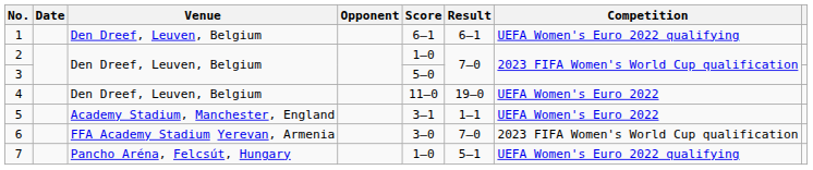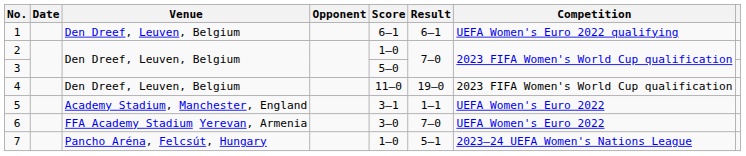 <table class="wikitable sortable">
 <tr>
 <th scope="col">No.</th>
 <th scope="col">Date</th>
 <th scope="col">Venue</th>
 <th scope="col">Opponent</th>
 <th scope="col">Score</th>
 <th scope="col">Result</th>
 <th scope="col">Competition</th>
 <th scope="col" class="unsortable"></th>
 </tr>
 <tr>
 <td style="text-align:center">1</td>
 <td></td>
 <td><a href='#'>Den Dreef</a>, <a href='#'>Leuven</a>, Belgium</td>
 <td></td>
 <td style="text-align:center">6–1</td>
 <td style="text-align:center">6–1</td>
 <td><a href='#'>UEFA Women's Euro 2022 qualifying</a></td>
 <td></td>
 </tr>
 <tr>
 <td align=center>2</td>
 <td rowspan="2"></td>
 <td rowspan="2">Den Dreef, Leuven, Belgium</td>
 <td rowspan="2"></td>
 <td style="text-align:center">1–0</td>
 <td rowspan="2" align="center">7–0</td>
 <td rowspan="2"><a href='#'>2023 FIFA Women's World Cup qualification</a></td>
 <td></td>
 </tr>
 <tr>
 <td style="text-align:center">3</td>
 <td style="text-align:center">5–0</td>
 </tr>
 <tr>
 <td style="text-align:center">4</td>
 <td></td>
 <td>Den Dreef, Leuven, Belgium</td>
 <td></td>
 <td style="text-align:center">11–0</td>
 <td style="text-align:center">19–0</td>
-<td><a href='#'>UEFA Women's Euro 2022</a></td>
+<td>2023 FIFA Women's World Cup qualification</td>
 <td></td>
 </tr>
 <tr>
 <td style="text-align:center">5</td>
 <td></td>
 <td><a href='#'>Academy Stadium</a>, <a href='#'>Manchester</a>, England</td>
 <td></td>
 <td style="text-align:center">3–1</td>
 <td style="text-align:center">1–1</td>
 <td><a href='#'>UEFA Women's Euro 2022</a></td>
 <td></td>
 </tr>
 <tr>
 <td style="text-align:center">6</td>
 <td></td>
 <td><a href='#'>FFA Academy Stadium</a> <a href='#'>Yerevan</a>, Armenia</td>
 <td></td>
 <td style="text-align:center">3–0</td>
 <td style="text-align:center">7–0</td>
-<td>2023 FIFA Women's World Cup qualification</td>
+<td><a href='#'>UEFA Women's Euro 2022</a></td>
 <td></td>
 </tr>
 <tr>
 <td style="text-align:center">7</td>
 <td></td>
 <td><a href='#'>Pancho Aréna</a>, <a href='#'>Felcsút</a>, <a href='#'>Hungary</a></td>
 <td></td>
 <td style="text-align:center">1–0</td>
 <td style="text-align:center">5–1</td>
-<td><a href='#'>UEFA Women's Euro 2022 qualifying</a></td>
+<td><a href='#'>2023–24 UEFA Women's Nations League</a></td>
 <td></td>
 </tr>
 </table>
